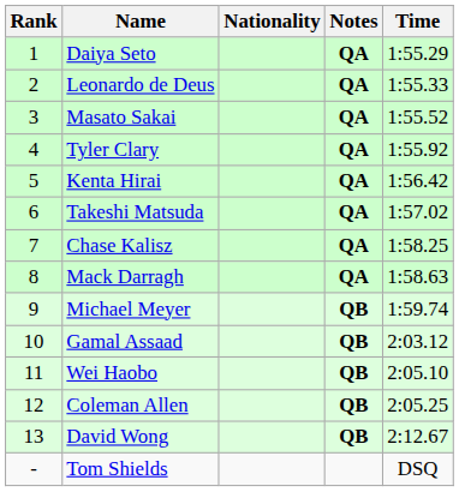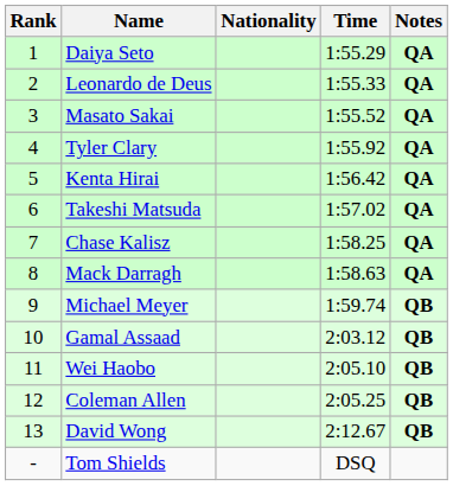 <table class="wikitable sortable" style="text-align:center">
 <tr>
 <th>Rank</th>
 <th>Name</th>
 <th>Nationality</th>
+<th>Time</th>
 <th>Notes</th>
-<th>Time</th>
 </tr>
 <tr bgcolor=ccffcc>
 <td>1</td>
 <td align=left><a href='#'>Daiya Seto</a></td>
 <td align=left></td>
+<td>1:55.29</td>
 <td><strong>QA</strong></td>
-<td>1:55.29</td>
 </tr>
 <tr bgcolor=ccffcc>
 <td>2</td>
 <td align=left><a href='#'>Leonardo de Deus</a></td>
 <td align=left></td>
+<td>1:55.33</td>
 <td><strong>QA</strong></td>
-<td>1:55.33</td>
 </tr>
 <tr bgcolor=ccffcc>
 <td>3</td>
 <td align=left><a href='#'>Masato Sakai</a></td>
 <td align=left></td>
+<td>1:55.52</td>
 <td><strong>QA</strong></td>
-<td>1:55.52</td>
 </tr>
 <tr bgcolor=ccffcc>
 <td>4</td>
 <td align=left><a href='#'>Tyler Clary</a></td>
 <td align=left></td>
+<td>1:55.92</td>
 <td><strong>QA</strong></td>
-<td>1:55.92</td>
 </tr>
 <tr bgcolor=ccffcc>
 <td>5</td>
 <td align=left><a href='#'>Kenta Hirai</a></td>
 <td align=left></td>
+<td>1:56.42</td>
 <td><strong>QA</strong></td>
-<td>1:56.42</td>
 </tr>
 <tr bgcolor=ccffcc>
 <td>6</td>
 <td align=left><a href='#'>Takeshi Matsuda</a></td>
 <td align=left></td>
+<td>1:57.02</td>
 <td><strong>QA</strong></td>
-<td>1:57.02</td>
 </tr>
 <tr bgcolor=ccffcc>
 <td>7</td>
 <td align=left><a href='#'>Chase Kalisz</a></td>
 <td align=left></td>
+<td>1:58.25</td>
 <td><strong>QA</strong></td>
-<td>1:58.25</td>
 </tr>
 <tr bgcolor=ccffcc>
 <td>8</td>
 <td align=left><a href='#'>Mack Darragh</a></td>
 <td align=left></td>
+<td>1:58.63</td>
 <td><strong>QA</strong></td>
-<td>1:58.63</td>
 </tr>
 <tr bgcolor=ddffdd>
 <td>9</td>
 <td align=left><a href='#'>Michael Meyer</a></td>
 <td align=left></td>
+<td>1:59.74</td>
 <td><strong>QB</strong></td>
-<td>1:59.74</td>
 </tr>
 <tr bgcolor=ddffdd>
 <td>10</td>
 <td align=left><a href='#'>Gamal Assaad</a></td>
 <td align=left></td>
+<td>2:03.12</td>
 <td><strong>QB</strong></td>
-<td>2:03.12</td>
 </tr>
 <tr bgcolor=ddffdd>
 <td>11</td>
 <td align=left><a href='#'>Wei Haobo</a></td>
 <td align=left></td>
+<td>2:05.10</td>
 <td><strong>QB</strong></td>
-<td>2:05.10</td>
 </tr>
 <tr bgcolor=ddffdd>
 <td>12</td>
 <td align=left><a href='#'>Coleman Allen</a></td>
 <td align=left></td>
+<td>2:05.25</td>
 <td><strong>QB</strong></td>
-<td>2:05.25</td>
 </tr>
 <tr bgcolor=ddffdd>
 <td>13</td>
 <td align=left><a href='#'>David Wong</a></td>
 <td align=left></td>
+<td>2:12.67</td>
 <td><strong>QB</strong></td>
-<td>2:12.67</td>
 </tr>
 <tr>
 <td>-</td>
 <td align=left><a href='#'>Tom Shields</a></td>
 <td align=left></td>
+<td>DSQ</td>
 <td></td>
-<td>DSQ</td>
 </tr>
 </table>
